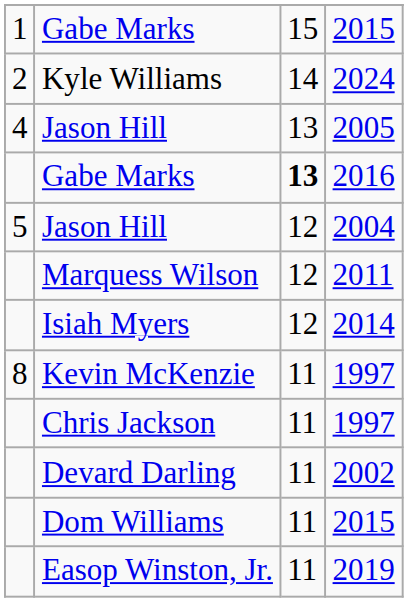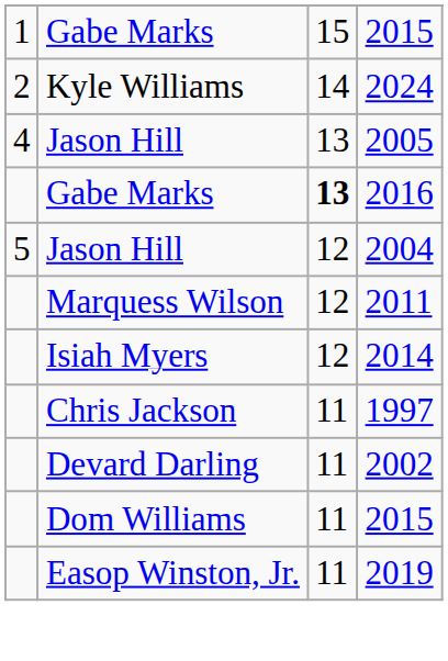 <table class="wikitable">
 <tr>
 </tr>
 <tr>
 <td>1</td>
 <td><a href='#'>Gabe Marks</a></td>
 <td>15</td>
 <td><a href='#'>2015</a></td>
 </tr>
 <tr>
 <td>2</td>
 <td>Kyle Williams</td>
 <td>14</td>
 <td><a href='#'>2024</a></td>
 </tr>
 <tr>
 <td>4</td>
 <td><a href='#'>Jason Hill</a></td>
 <td>13</td>
 <td><a href='#'>2005</a></td>
 </tr>
 <tr>
 <td></td>
 <td><a href='#'>Gabe Marks</a></td>
 <td><strong>13</strong></td>
 <td><a href='#'>2016</a></td>
 </tr>
 <tr>
 <td>5</td>
 <td><a href='#'>Jason Hill</a></td>
 <td>12</td>
 <td><a href='#'>2004</a></td>
 </tr>
 <tr>
 <td></td>
 <td><a href='#'>Marquess Wilson</a></td>
 <td>12</td>
 <td><a href='#'>2011</a></td>
 </tr>
 <tr>
 <td></td>
 <td><a href='#'>Isiah Myers</a></td>
 <td>12</td>
 <td><a href='#'>2014</a></td>
 </tr>
 <tr>
-<td>8</td>
-<td><a href='#'>Kevin McKenzie</a></td>
-<td>11</td>
-<td><a href='#'>1997</a></td>
-</tr>
-<tr>
 <td></td>
 <td><a href='#'>Chris Jackson</a></td>
 <td>11</td>
 <td><a href='#'>1997</a></td>
 </tr>
 <tr>
 <td></td>
 <td><a href='#'>Devard Darling</a></td>
 <td>11</td>
 <td><a href='#'>2002</a></td>
 </tr>
 <tr>
 <td></td>
 <td><a href='#'>Dom Williams</a></td>
 <td>11</td>
 <td><a href='#'>2015</a></td>
 </tr>
 <tr>
 <td></td>
 <td><a href='#'>Easop Winston, Jr.</a></td>
 <td>11</td>
 <td><a href='#'>2019</a></td>
 </tr>
 </table>
